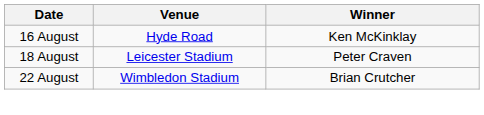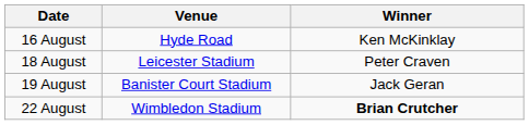 <table class="wikitable" style="text-align:center">
 <tr>
 <th width=100>Date</th>
 <th width=200>Venue</th>
 <th width=250>Winner</th>
 </tr>
 <tr>
 <td>16 August</td>
 <td><a href='#'>Hyde Road</a></td>
 <td>Ken McKinklay</td>
 </tr>
 <tr>
 <td>18 August</td>
 <td><a href='#'>Leicester Stadium</a></td>
 <td>Peter Craven</td>
 </tr>
 <tr>
+<td>19 August</td>
+<td><a href='#'>Banister Court Stadium</a></td>
+<td>Jack Geran</td>
+</tr>
+<tr>
 <td>22 August</td>
 <td><a href='#'>Wimbledon Stadium</a></td>
-<td>Brian Crutcher</td>
+<td><strong>Brian Crutcher</strong></td>
 </tr>
 </table>
